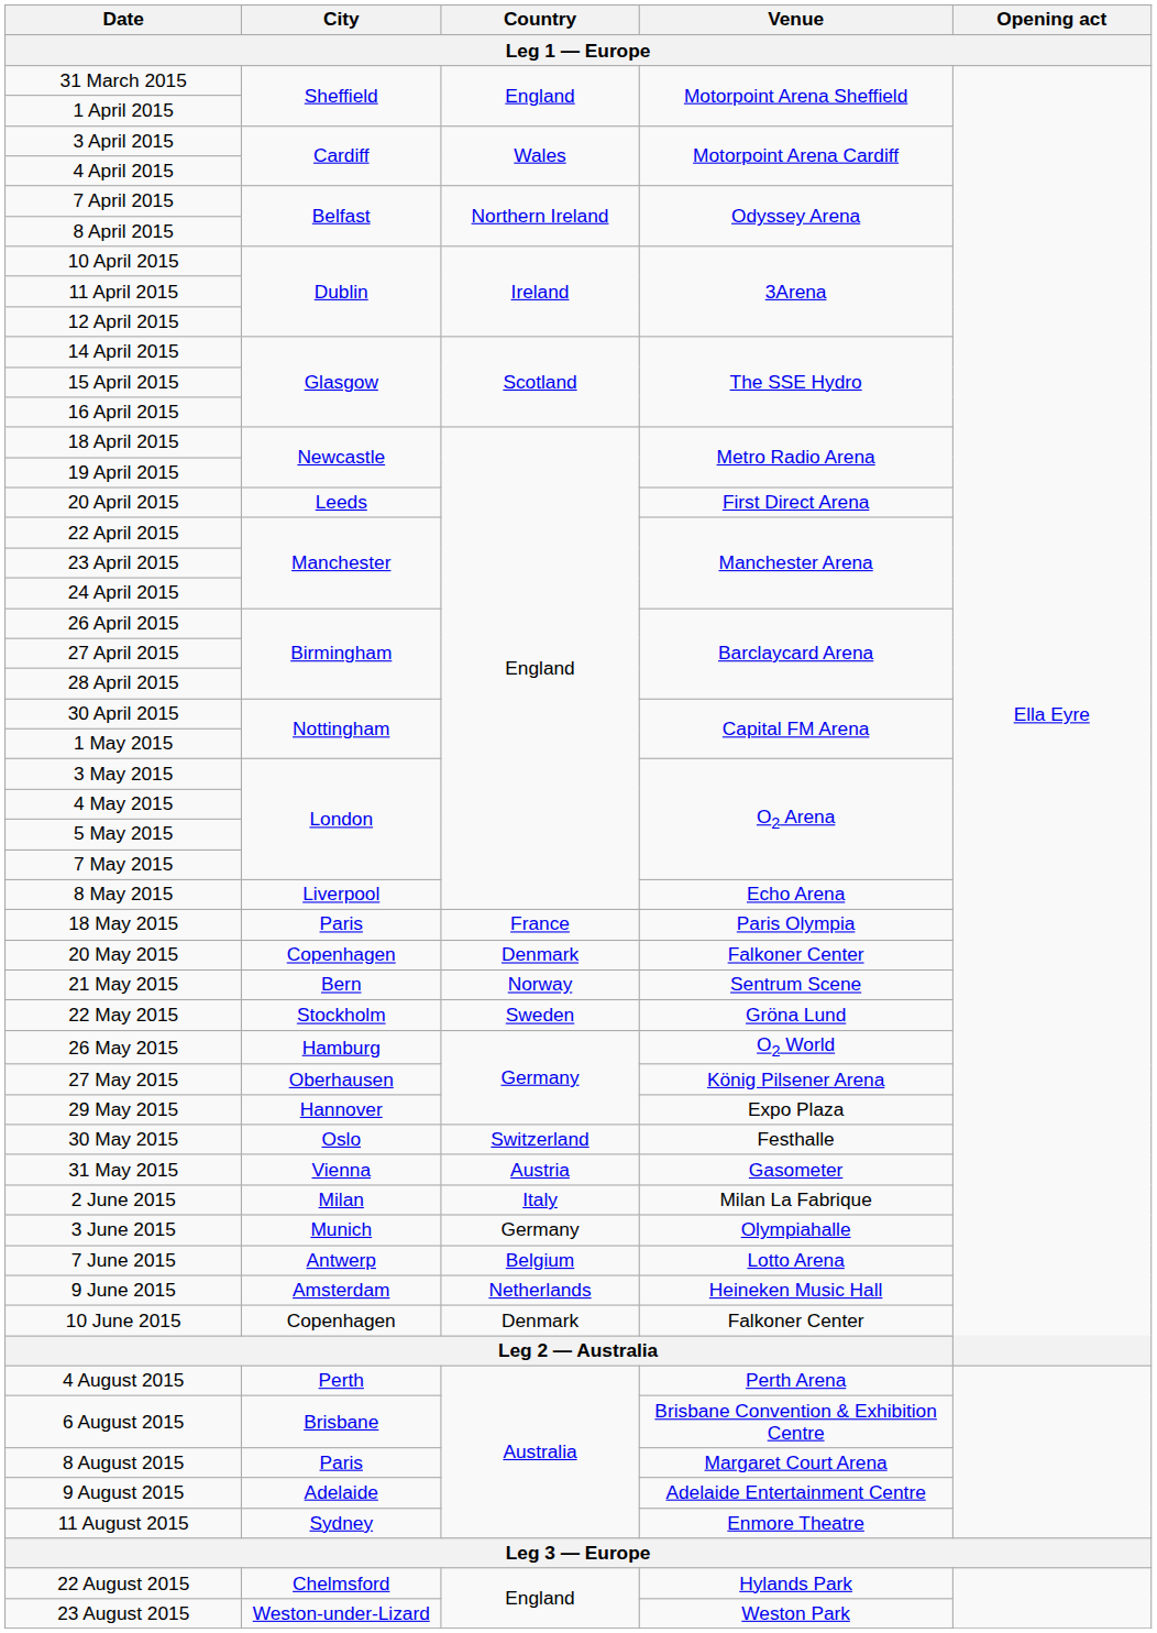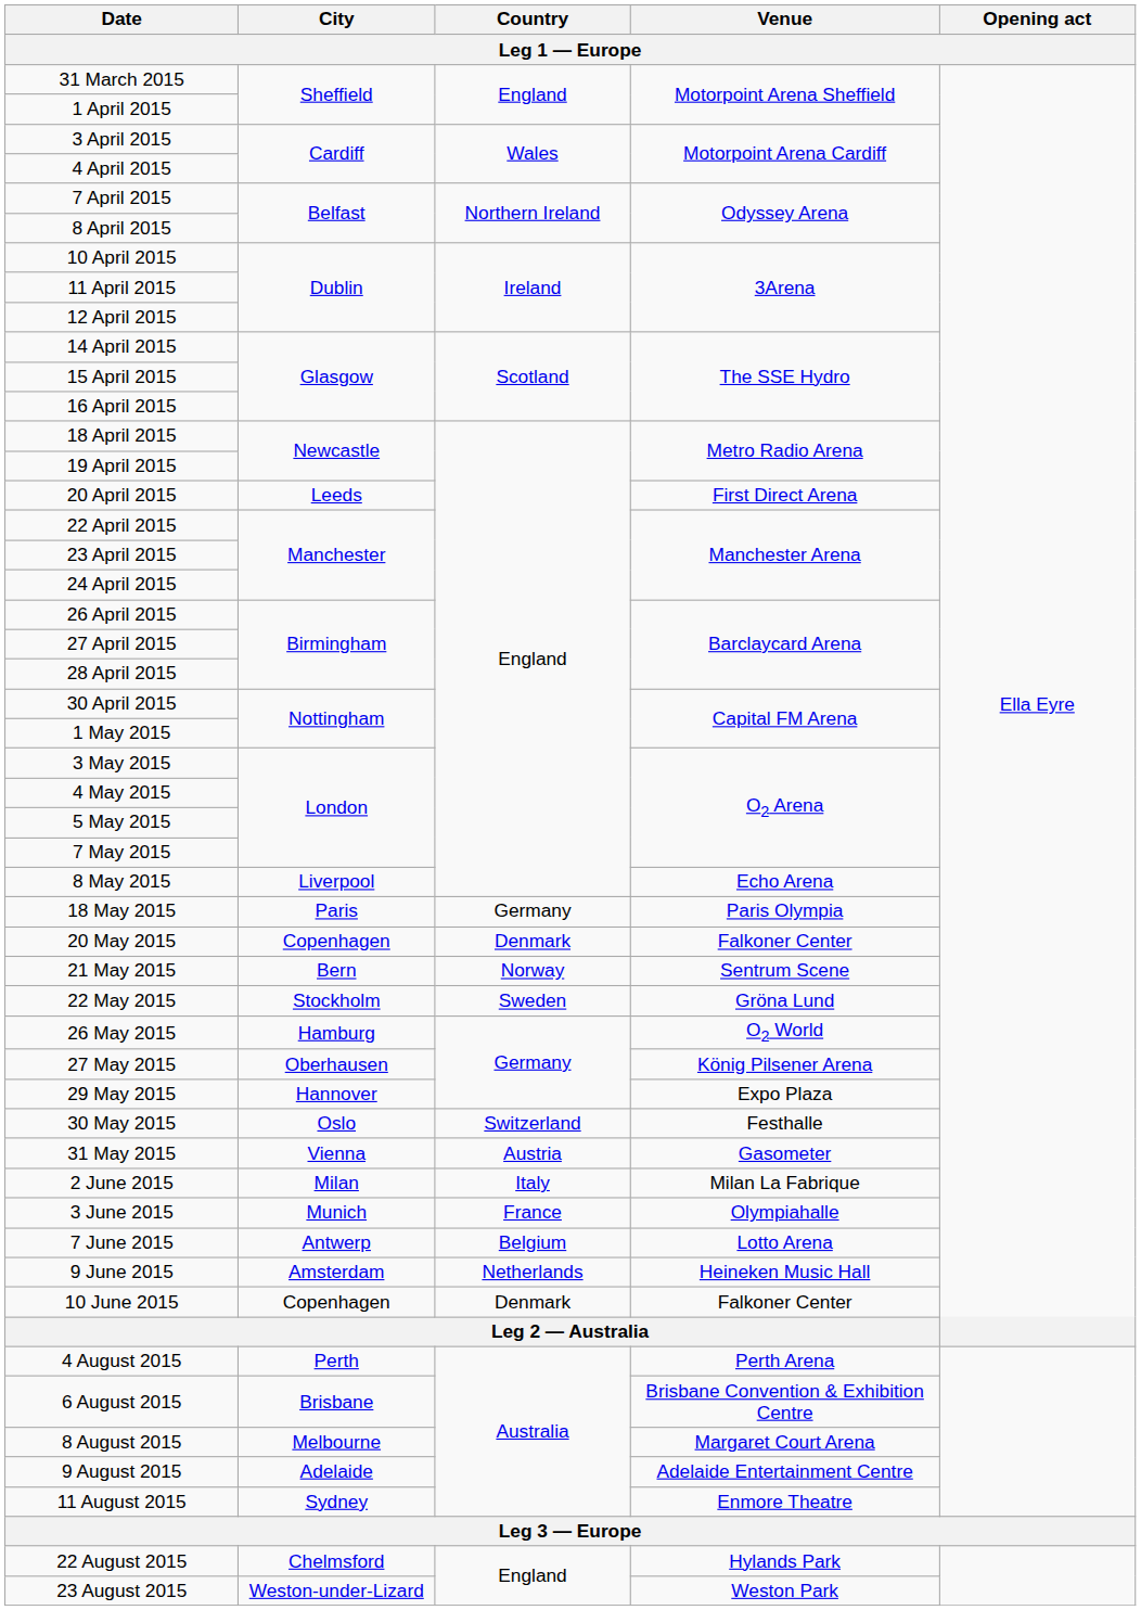 <table class="wikitable" style="text-align:center;">
 <tr>
 <th scope="col" style="width:12em;">Date</th>
 <th scope="col" style="width:10em;">City</th>
 <th scope="col" style="width:10em;">Country</th>
 <th scope="col" style="width:16em;">Venue</th>
 <th scope="col" style="width:10em;">Opening act</th>
 </tr>
 <tr>
 <th colspan="7">Leg 1 — Europe</th>
 </tr>
 <tr>
 <td>31 March 2015</td>
 <td rowspan="2"><a href='#'>Sheffield</a></td>
 <td rowspan="2"><a href='#'>England</a></td>
 <td rowspan="2"><a href='#'>Motorpoint Arena Sheffield</a></td>
 <td rowspan="43"><a href='#'>Ella Eyre</a></td>
 </tr>
 <tr>
 <td>1 April 2015</td>
 </tr>
 <tr>
 <td>3 April 2015</td>
 <td rowspan="2"><a href='#'>Cardiff</a></td>
 <td rowspan="2"><a href='#'>Wales</a></td>
 <td rowspan="2"><a href='#'>Motorpoint Arena Cardiff</a></td>
 </tr>
 <tr>
 <td>4 April 2015</td>
 </tr>
 <tr>
 <td>7 April 2015</td>
 <td rowspan="2"><a href='#'>Belfast</a></td>
 <td rowspan="2"><a href='#'>Northern Ireland</a></td>
 <td rowspan="2"><a href='#'>Odyssey Arena</a></td>
 </tr>
 <tr>
 <td>8 April 2015</td>
 </tr>
 <tr>
 <td>10 April 2015</td>
 <td rowspan="3"><a href='#'>Dublin</a></td>
 <td rowspan="3"><a href='#'>Ireland</a></td>
 <td rowspan="3"><a href='#'>3Arena</a></td>
 </tr>
 <tr>
 <td>11 April 2015</td>
 </tr>
 <tr>
 <td>12 April 2015</td>
 </tr>
 <tr>
 <td>14 April 2015</td>
 <td rowspan="3"><a href='#'>Glasgow</a></td>
 <td rowspan="3"><a href='#'>Scotland</a></td>
 <td rowspan="3"><a href='#'>The SSE Hydro</a></td>
 </tr>
 <tr>
 <td>15 April 2015</td>
 </tr>
 <tr>
 <td>16 April 2015</td>
 </tr>
 <tr>
 <td>18 April 2015</td>
 <td rowspan="2"><a href='#'>Newcastle</a></td>
 <td rowspan="16">England</td>
 <td rowspan="2"><a href='#'>Metro Radio Arena</a></td>
 </tr>
 <tr>
 <td>19 April 2015</td>
 </tr>
 <tr>
 <td>20 April 2015</td>
 <td rowspan="1"><a href='#'>Leeds</a></td>
 <td rowspan="1"><a href='#'>First Direct Arena</a></td>
 </tr>
 <tr>
 <td>22 April 2015</td>
 <td rowspan="3"><a href='#'>Manchester</a></td>
 <td rowspan="3"><a href='#'>Manchester Arena</a></td>
 </tr>
 <tr>
 <td>23 April 2015</td>
 </tr>
 <tr>
 <td>24 April 2015</td>
 </tr>
 <tr>
 <td>26 April 2015</td>
 <td rowspan="3"><a href='#'>Birmingham</a></td>
 <td rowspan="3"><a href='#'>Barclaycard Arena</a></td>
 </tr>
 <tr>
 <td>27 April 2015</td>
 </tr>
 <tr>
 <td>28 April 2015</td>
 </tr>
 <tr>
 <td>30 April 2015</td>
 <td rowspan="2"><a href='#'>Nottingham</a></td>
 <td rowspan="2"><a href='#'>Capital FM Arena</a></td>
 </tr>
 <tr>
 <td>1 May 2015</td>
 </tr>
 <tr>
 <td>3 May 2015</td>
 <td rowspan="4"><a href='#'>London</a></td>
 <td rowspan="4"><a href='#'>O<sub>2</sub> Arena</a></td>
 </tr>
 <tr>
 <td>4 May 2015</td>
 </tr>
 <tr>
 <td>5 May 2015</td>
 </tr>
 <tr>
 <td>7 May 2015</td>
 </tr>
 <tr>
 <td>8 May 2015</td>
 <td><a href='#'>Liverpool</a></td>
 <td><a href='#'>Echo Arena</a></td>
 </tr>
 <tr>
 <td>18 May 2015</td>
 <td rowspan="1"><a href='#'>Paris</a></td>
-<td rowspan="1"><a href='#'>France</a></td>
+<td rowspan="1">Germany</td>
 <td rowspan="1"><a href='#'>Paris Olympia</a></td>
 </tr>
 <tr>
 <td>20 May 2015</td>
 <td rowspan="1"><a href='#'>Copenhagen</a></td>
 <td rowspan="1"><a href='#'>Denmark</a></td>
 <td rowspan="1"><a href='#'>Falkoner Center</a></td>
 </tr>
 <tr>
 <td>21 May 2015</td>
 <td rowspan="1"><a href='#'>Bern</a></td>
 <td rowspan="1"><a href='#'>Norway</a></td>
 <td rowspan="1"><a href='#'>Sentrum Scene</a></td>
 </tr>
 <tr>
 <td>22 May 2015</td>
 <td rowspan="1"><a href='#'>Stockholm</a></td>
 <td rowspan="1"><a href='#'>Sweden</a></td>
 <td rowspan="1"><a href='#'>Gröna Lund</a></td>
 </tr>
 <tr>
 <td>26 May 2015</td>
 <td rowspan="1"><a href='#'>Hamburg</a></td>
 <td rowspan="3"><a href='#'>Germany</a></td>
 <td rowspan="1"><a href='#'>O<sub>2</sub> World</a></td>
 </tr>
 <tr>
 <td>27 May 2015</td>
 <td rowspan="1"><a href='#'>Oberhausen</a></td>
 <td rowspan="1"><a href='#'>König Pilsener Arena</a></td>
 </tr>
 <tr>
 <td>29 May 2015</td>
 <td rowspan="1"><a href='#'>Hannover</a></td>
 <td rowspan="1">Expo Plaza</td>
 </tr>
 <tr>
 <td>30 May 2015</td>
 <td rowspan="1"><a href='#'>Oslo</a></td>
 <td rowspan="1"><a href='#'>Switzerland</a></td>
 <td rowspan="1">Festhalle</td>
 </tr>
 <tr>
 <td>31 May 2015</td>
 <td rowspan="1"><a href='#'>Vienna</a></td>
 <td rowspan="1"><a href='#'>Austria</a></td>
 <td rowspan="1"><a href='#'>Gasometer</a></td>
 </tr>
 <tr>
 <td>2 June 2015</td>
 <td rowspan="1"><a href='#'>Milan</a></td>
 <td rowspan="1"><a href='#'>Italy</a></td>
 <td rowspan="1">Milan La Fabrique</td>
 </tr>
 <tr>
 <td>3 June 2015</td>
 <td rowspan="1"><a href='#'>Munich</a></td>
-<td rowspan="1">Germany</td>
+<td rowspan="1"><a href='#'>France</a></td>
 <td rowspan="1"><a href='#'>Olympiahalle</a></td>
 </tr>
 <tr>
 <td>7 June 2015</td>
 <td rowspan="1"><a href='#'>Antwerp</a></td>
 <td rowspan="1"><a href='#'>Belgium</a></td>
 <td rowspan="1"><a href='#'>Lotto Arena</a></td>
 </tr>
 <tr>
 <td>9 June 2015</td>
 <td rowspan="1"><a href='#'>Amsterdam</a></td>
 <td rowspan="1"><a href='#'>Netherlands</a></td>
 <td rowspan="1"><a href='#'>Heineken Music Hall</a></td>
 </tr>
 <tr>
 <td>10 June 2015</td>
 <td rowspan="1">Copenhagen</td>
 <td rowspan="1">Denmark</td>
 <td rowspan="1">Falkoner Center</td>
 </tr>
 <tr>
 <th colspan="7">Leg 2 — Australia</th>
 </tr>
 <tr>
 <td>4 August 2015</td>
 <td rowspan="1"><a href='#'>Perth</a></td>
 <td rowspan="5"><a href='#'>Australia</a></td>
 <td rowspan="1"><a href='#'>Perth Arena</a></td>
 </tr>
 <tr>
 <td>6 August 2015</td>
 <td rowspan="1"><a href='#'>Brisbane</a></td>
 <td rowspan="1"><a href='#'>Brisbane Convention & Exhibition Centre</a></td>
 </tr>
 <tr>
 <td>8 August 2015</td>
-<td rowspan="1"><a href='#'>Paris</a></td>
+<td rowspan="1"><a href='#'>Melbourne</a></td>
 <td rowspan="1"><a href='#'>Margaret Court Arena</a></td>
 </tr>
 <tr>
 <td>9 August 2015</td>
 <td rowspan="1"><a href='#'>Adelaide</a></td>
 <td rowspan="1"><a href='#'>Adelaide Entertainment Centre</a></td>
 </tr>
 <tr>
 <td>11 August 2015</td>
 <td rowspan="1"><a href='#'>Sydney</a></td>
 <td rowspan="1"><a href='#'>Enmore Theatre</a></td>
 </tr>
 <tr>
 <th colspan="7">Leg 3 — Europe</th>
 </tr>
 <tr>
 <td>22 August 2015</td>
 <td rowspan="1"><a href='#'>Chelmsford</a></td>
 <td rowspan="2">England</td>
 <td rowspan="1"><a href='#'>Hylands Park</a></td>
 </tr>
 <tr>
 <td>23 August 2015</td>
 <td rowspan="1"><a href='#'>Weston-under-Lizard</a></td>
 <td rowspan="1"><a href='#'>Weston Park</a></td>
 </tr>
 <tr>
 </tr>
 </table>
